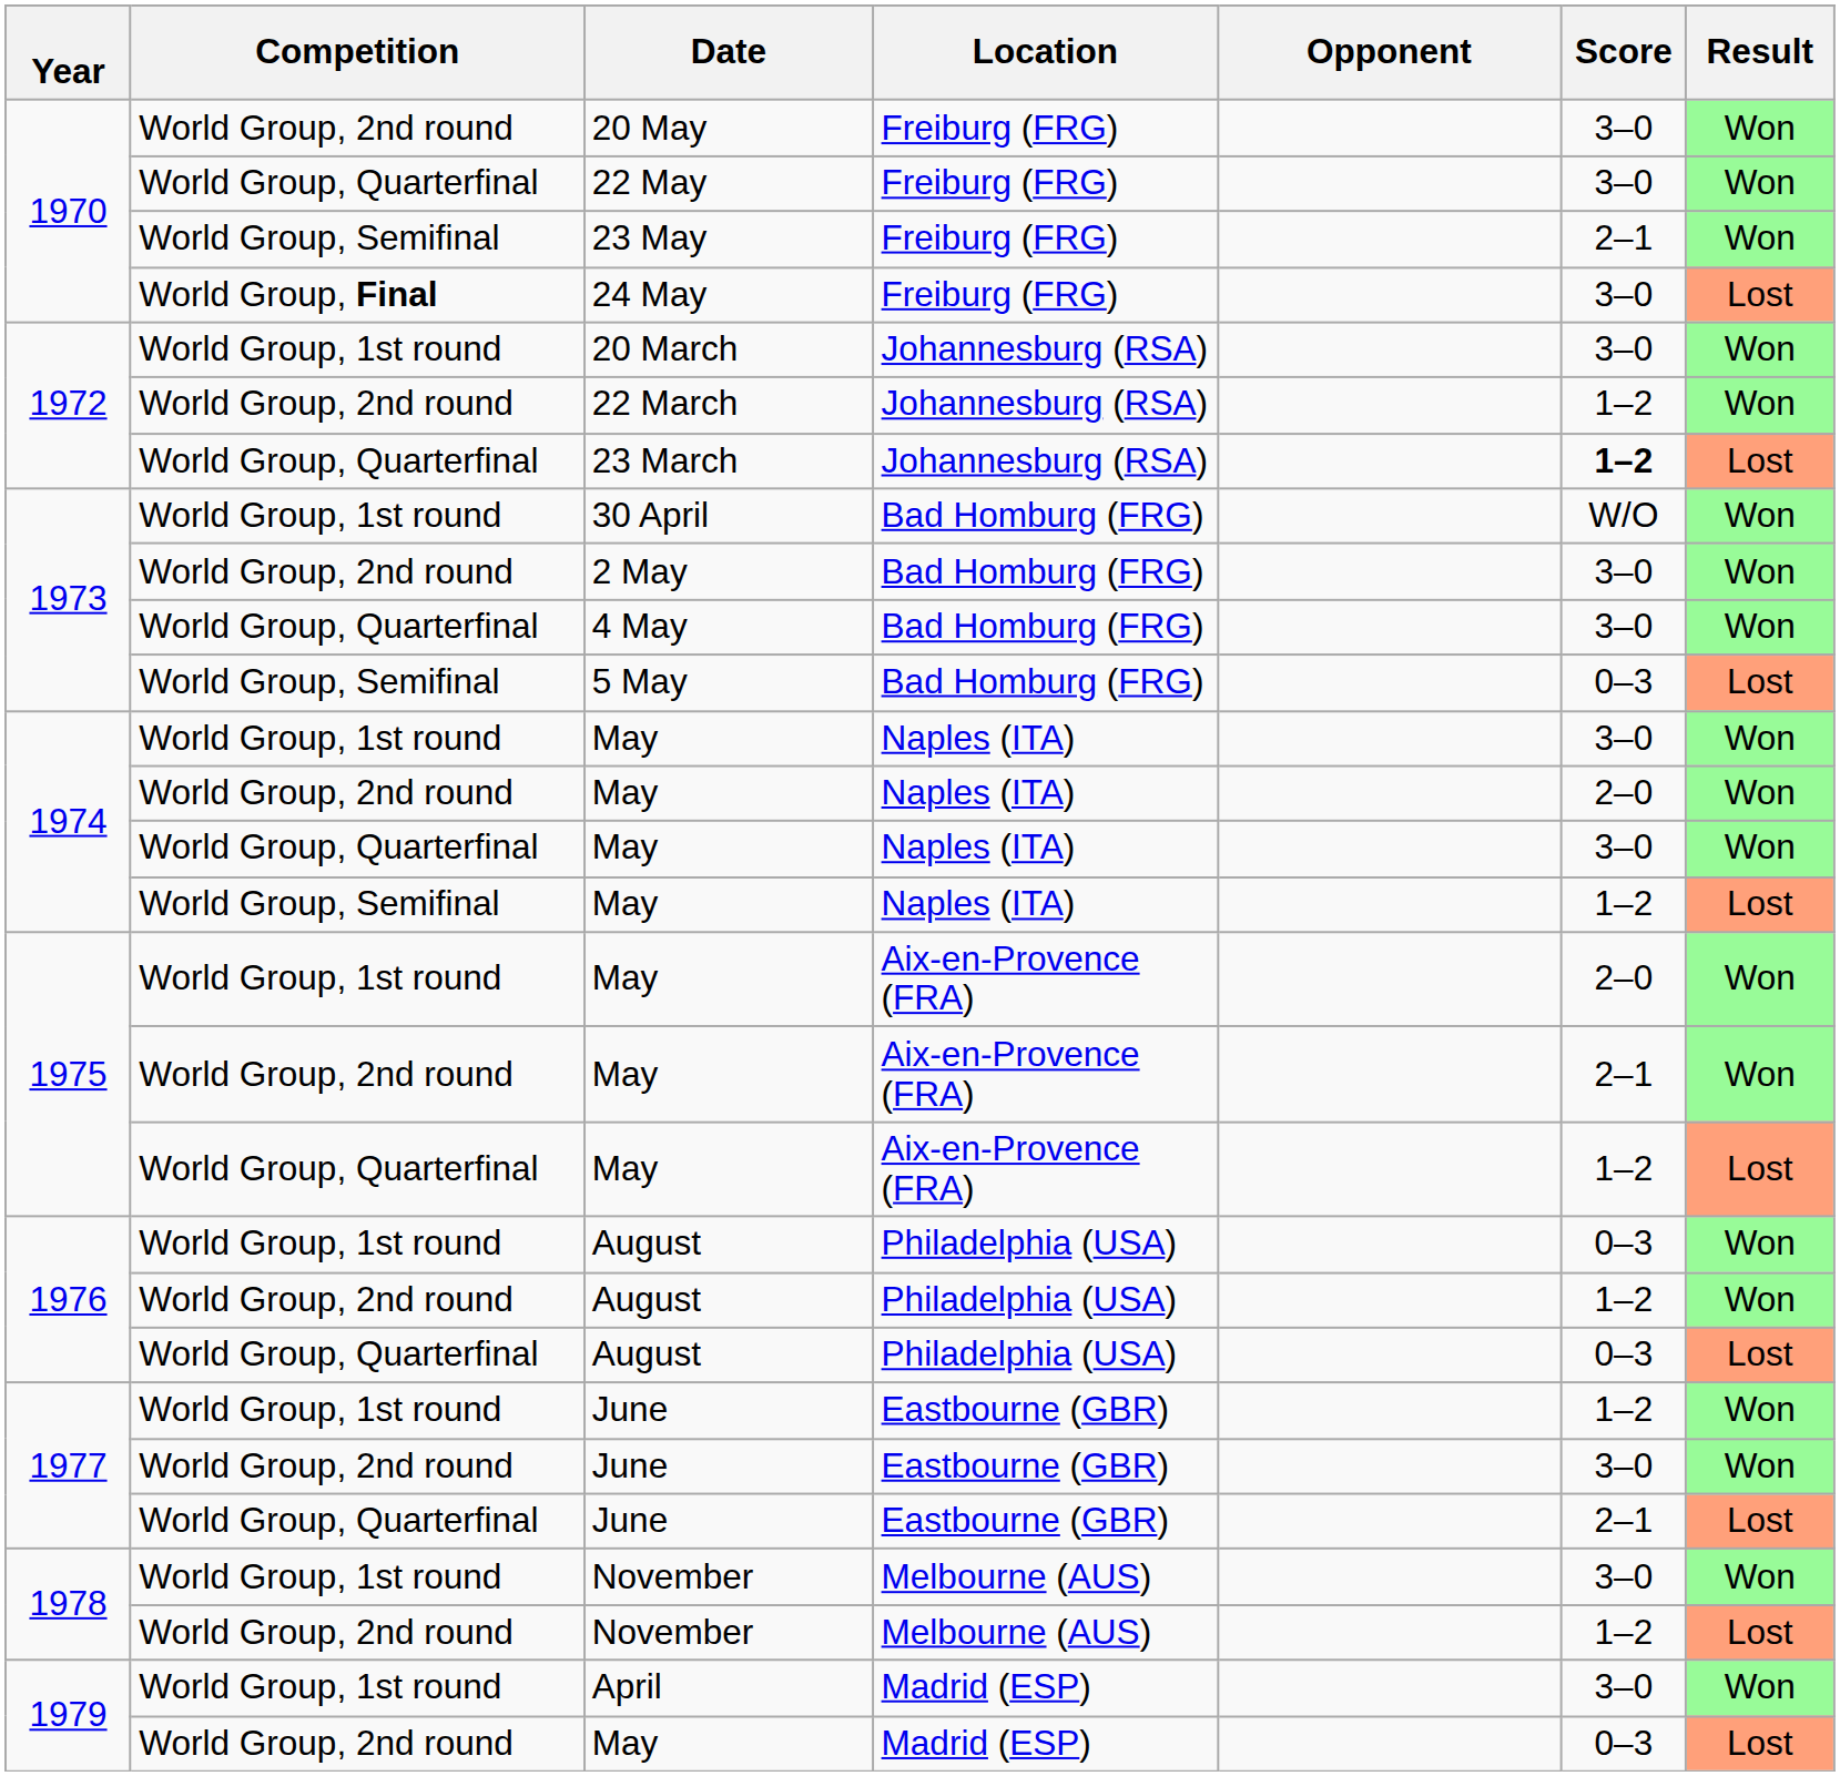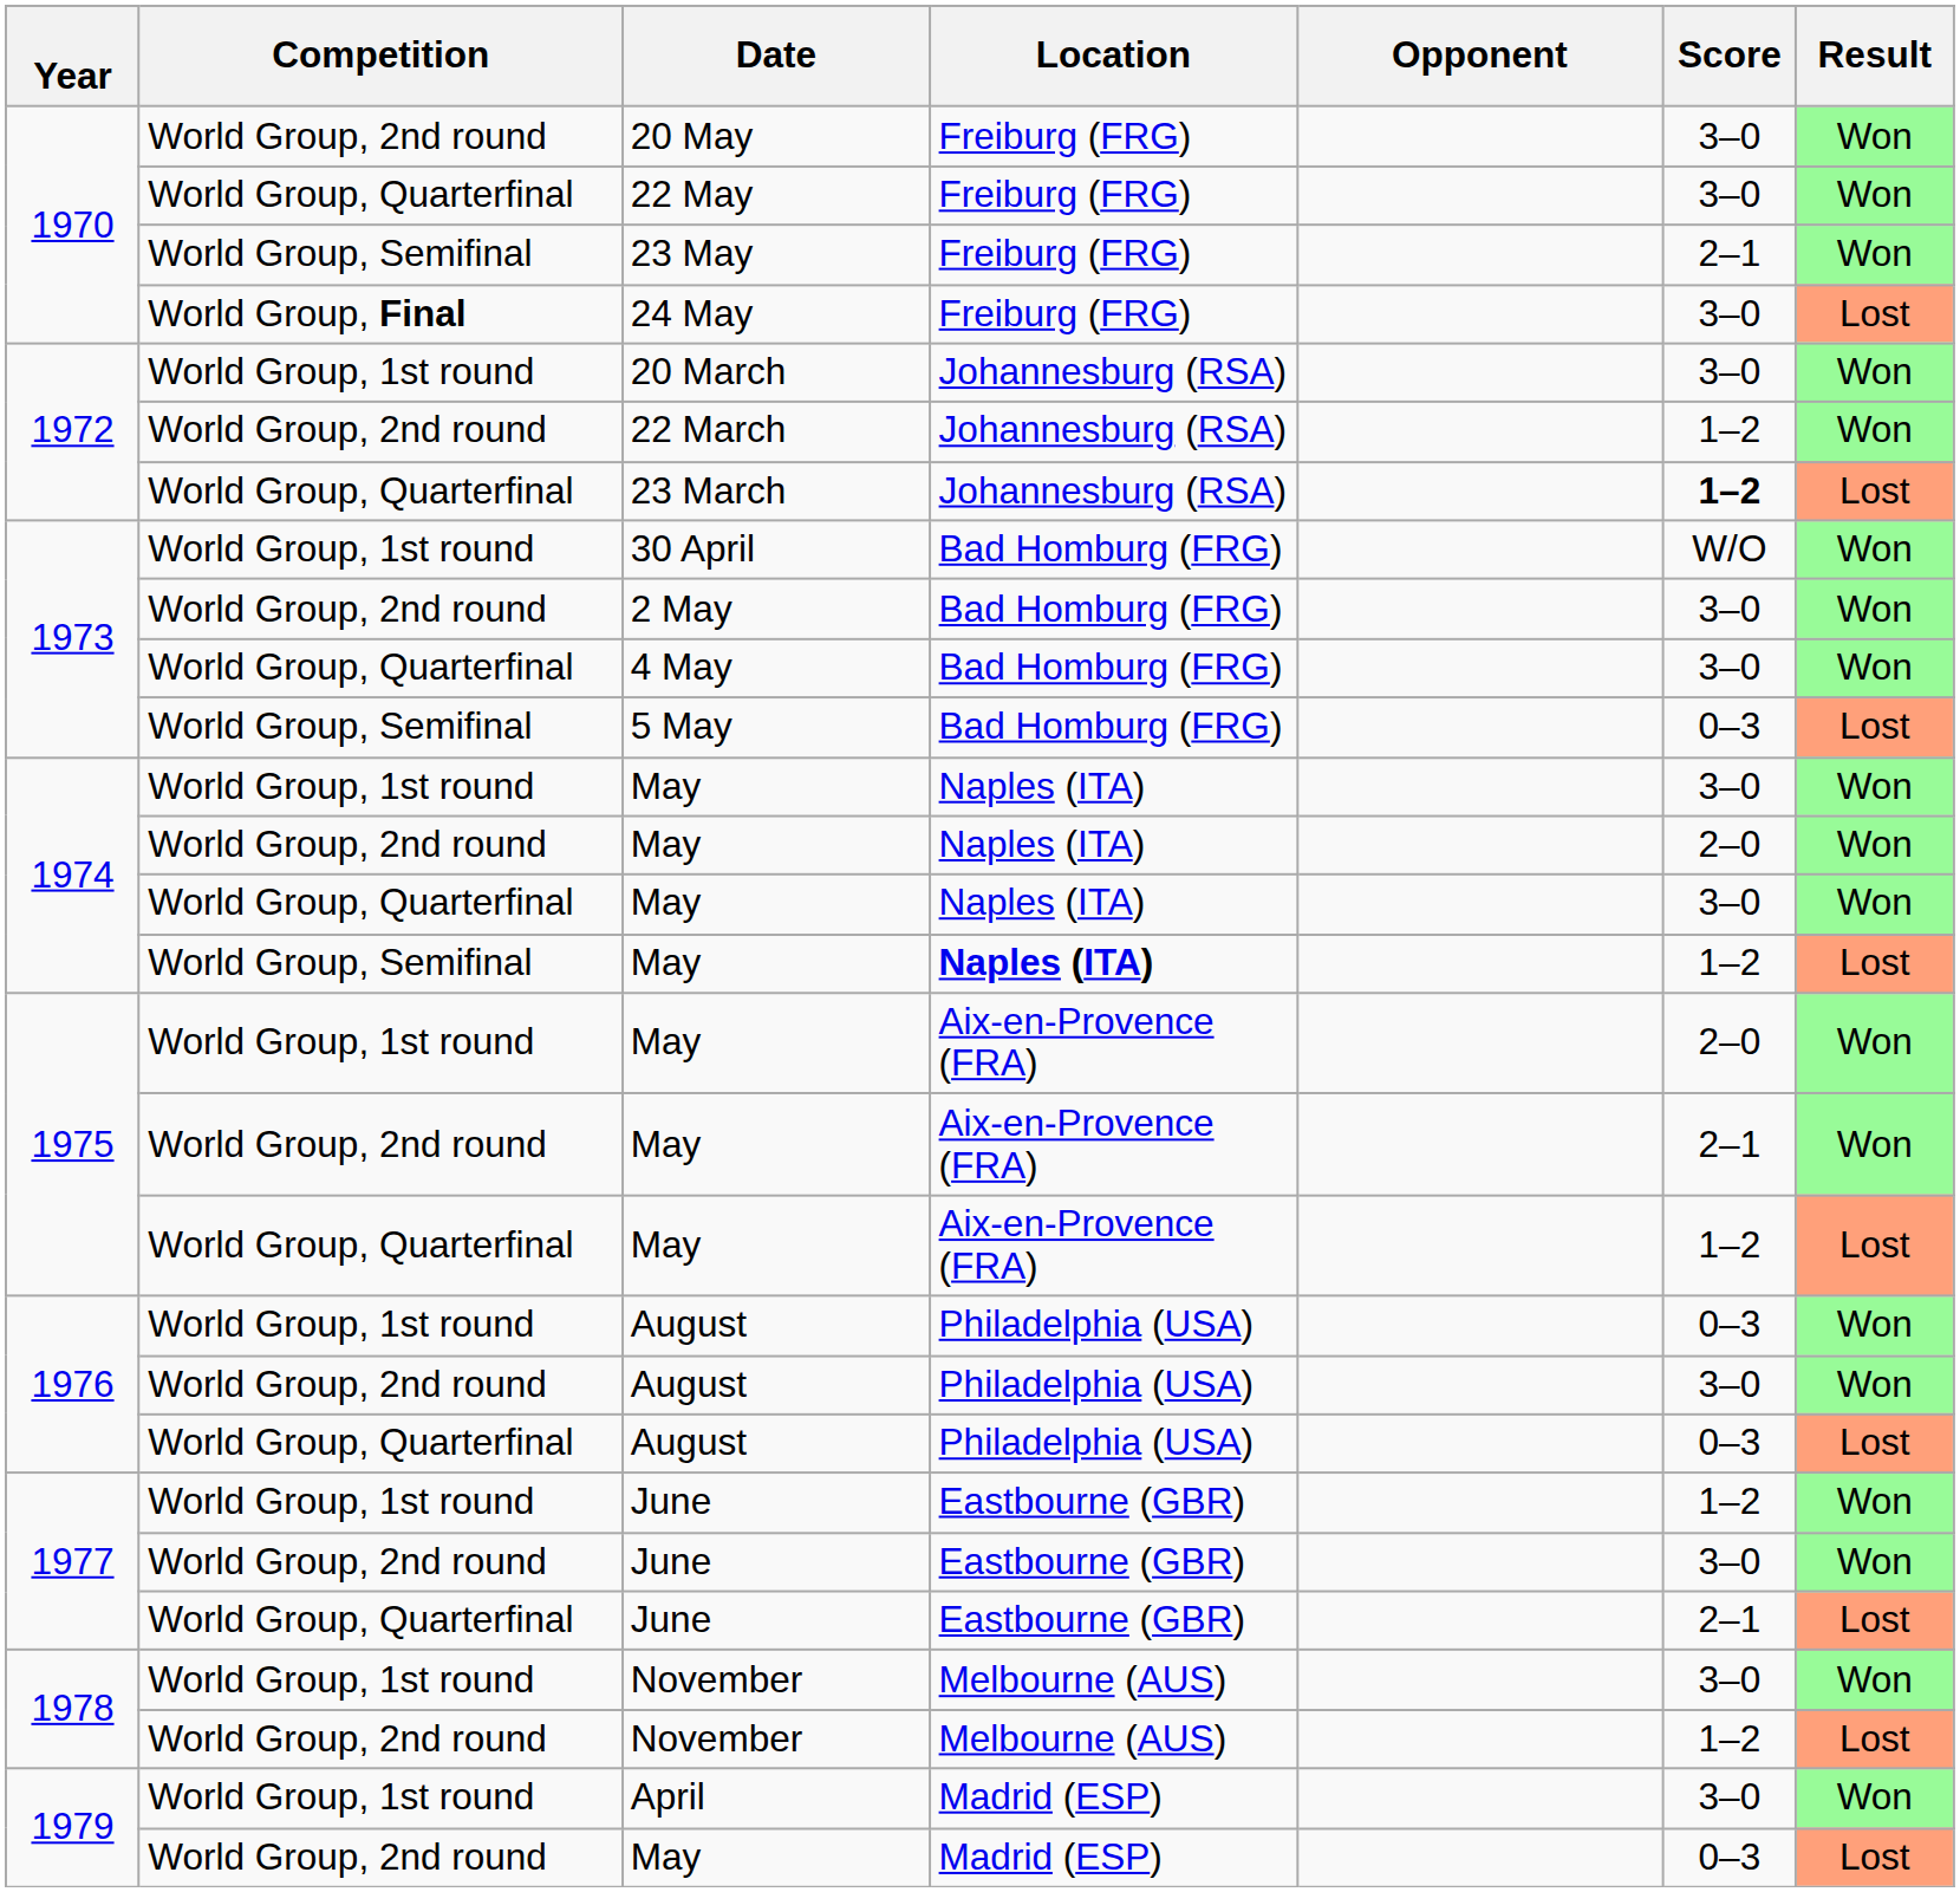 <table class="wikitable collapsible collapsed nowrap">
 <tr>
 <th style="width:50px"><br> Year</th>
 <th style="width:200px">Competition</th>
 <th style="width:125px">Date</th>
 <th style="width:150px">Location</th>
 <th style="width:150px">Opponent</th>
 <th style="width:50px">Score</th>
 <th style="width:60px">Result</th>
 </tr>
 <tr>
 <td align="center" rowspan="4"><a href='#'>1970</a></td>
 <td>World Group, 2nd round</td>
 <td>20 May</td>
 <td><a href='#'>Freiburg</a> (<a href='#'>FRG</a>)</td>
 <td></td>
 <td align="center">3–0</td>
 <td align="center" bgcolor="#98FB98">Won</td>
 </tr>
 <tr>
 <td>World Group, Quarterfinal</td>
 <td>22 May</td>
 <td><a href='#'>Freiburg</a> (<a href='#'>FRG</a>)</td>
 <td></td>
 <td align="center">3–0</td>
 <td align="center" bgcolor="#98FB98">Won</td>
 </tr>
 <tr>
 <td>World Group, Semifinal</td>
 <td>23 May</td>
 <td><a href='#'>Freiburg</a> (<a href='#'>FRG</a>)</td>
 <td></td>
 <td align="center">2–1</td>
 <td align="center" bgcolor="#98FB98">Won</td>
 </tr>
 <tr>
 <td>World Group, <strong>Final</strong></td>
 <td>24 May</td>
 <td><a href='#'>Freiburg</a> (<a href='#'>FRG</a>)</td>
 <td></td>
 <td align="center">3–0</td>
 <td align="center" bgcolor="#FFA07A">Lost</td>
 </tr>
 <tr>
 <td align="center" rowspan="3"><a href='#'>1972</a></td>
 <td>World Group, 1st round</td>
 <td>20 March</td>
 <td><a href='#'>Johannesburg</a> (<a href='#'>RSA</a>)</td>
 <td></td>
 <td align="center">3–0</td>
 <td align="center" bgcolor="#98FB98">Won</td>
 </tr>
 <tr>
 <td>World Group, 2nd round</td>
 <td>22 March</td>
 <td><a href='#'>Johannesburg</a> (<a href='#'>RSA</a>)</td>
 <td></td>
 <td align="center">1–2</td>
 <td align="center" bgcolor="#98FB98">Won</td>
 </tr>
 <tr>
 <td>World Group, Quarterfinal</td>
 <td>23 March</td>
 <td><a href='#'>Johannesburg</a> (<a href='#'>RSA</a>)</td>
 <td></td>
 <td align="center"><strong>1–2</strong></td>
 <td align="center" bgcolor="#FFA07A">Lost</td>
 </tr>
 <tr>
 <td align="center" rowspan="4"><a href='#'>1973</a></td>
 <td>World Group, 1st round</td>
 <td>30 April</td>
 <td><a href='#'>Bad Homburg</a> (<a href='#'>FRG</a>)</td>
 <td></td>
 <td align="center">W/O</td>
 <td align="center" bgcolor="#98FB98">Won</td>
 </tr>
 <tr>
 <td>World Group, 2nd round</td>
 <td>2 May</td>
 <td><a href='#'>Bad Homburg</a> (<a href='#'>FRG</a>)</td>
 <td></td>
 <td align="center">3–0</td>
 <td align="center" bgcolor="#98FB98">Won</td>
 </tr>
 <tr>
 <td>World Group, Quarterfinal</td>
 <td>4 May</td>
 <td><a href='#'>Bad Homburg</a> (<a href='#'>FRG</a>)</td>
 <td></td>
 <td align="center">3–0</td>
 <td align="center" bgcolor="#98FB98">Won</td>
 </tr>
 <tr>
 <td>World Group, Semifinal</td>
 <td>5 May</td>
 <td><a href='#'>Bad Homburg</a> (<a href='#'>FRG</a>)</td>
 <td></td>
 <td align="center">0–3</td>
 <td align="center" bgcolor="#FFA07A">Lost</td>
 </tr>
 <tr>
 <td align="center" rowspan="4"><a href='#'>1974</a></td>
 <td>World Group, 1st round</td>
 <td>May</td>
 <td><a href='#'>Naples</a> (<a href='#'>ITA</a>)</td>
 <td></td>
 <td align="center">3–0</td>
 <td align="center" bgcolor="#98FB98">Won</td>
 </tr>
 <tr>
 <td>World Group, 2nd round</td>
 <td>May</td>
 <td><a href='#'>Naples</a> (<a href='#'>ITA</a>)</td>
 <td></td>
 <td align="center">2–0</td>
 <td align="center" bgcolor="#98FB98">Won</td>
 </tr>
 <tr>
 <td>World Group, Quarterfinal</td>
 <td>May</td>
 <td><a href='#'>Naples</a> (<a href='#'>ITA</a>)</td>
 <td></td>
 <td align="center">3–0</td>
 <td align="center" bgcolor="#98FB98">Won</td>
 </tr>
 <tr>
 <td>World Group, Semifinal</td>
 <td>May</td>
-<td><a href='#'>Naples</a> (<a href='#'>ITA</a>)</td>
+<td><strong><a href='#'>Naples</a> (<a href='#'>ITA</a>)</strong></td>
 <td></td>
 <td align="center">1–2</td>
 <td align="center" bgcolor="#FFA07A">Lost</td>
 </tr>
 <tr>
 <td align="center" rowspan="3"><a href='#'>1975</a></td>
 <td>World Group, 1st round</td>
 <td>May</td>
 <td><a href='#'>Aix-en-Provence</a> (<a href='#'>FRA</a>)</td>
 <td></td>
 <td align="center">2–0</td>
 <td align="center" bgcolor="#98FB98">Won</td>
 </tr>
 <tr>
 <td>World Group, 2nd round</td>
 <td>May</td>
 <td><a href='#'>Aix-en-Provence</a> (<a href='#'>FRA</a>)</td>
 <td></td>
 <td align="center">2–1</td>
 <td align="center" bgcolor="#98FB98">Won</td>
 </tr>
 <tr>
 <td>World Group, Quarterfinal</td>
 <td>May</td>
 <td><a href='#'>Aix-en-Provence</a> (<a href='#'>FRA</a>)</td>
 <td></td>
 <td align="center">1–2</td>
 <td align="center" bgcolor="#FFA07A">Lost</td>
 </tr>
 <tr>
 <td align="center" rowspan="3"><a href='#'>1976</a></td>
 <td>World Group, 1st round</td>
 <td>August</td>
 <td><a href='#'>Philadelphia</a> (<a href='#'>USA</a>)</td>
 <td></td>
 <td align="center">0–3</td>
 <td align="center" bgcolor="#98FB98">Won</td>
 </tr>
 <tr>
 <td>World Group, 2nd round</td>
 <td>August</td>
 <td><a href='#'>Philadelphia</a> (<a href='#'>USA</a>)</td>
 <td></td>
-<td align="center">1–2</td>
+<td align="center">3–0</td>
 <td align="center" bgcolor="#98FB98">Won</td>
 </tr>
 <tr>
 <td>World Group, Quarterfinal</td>
 <td>August</td>
 <td><a href='#'>Philadelphia</a> (<a href='#'>USA</a>)</td>
 <td></td>
 <td align="center">0–3</td>
 <td align="center" bgcolor="#FFA07A">Lost</td>
 </tr>
 <tr>
 <td align="center" rowspan="3"><a href='#'>1977</a></td>
 <td>World Group, 1st round</td>
 <td>June</td>
 <td><a href='#'>Eastbourne</a> (<a href='#'>GBR</a>)</td>
 <td></td>
 <td align="center">1–2</td>
 <td align="center" bgcolor="#98FB98">Won</td>
 </tr>
 <tr>
 <td>World Group, 2nd round</td>
 <td>June</td>
 <td><a href='#'>Eastbourne</a> (<a href='#'>GBR</a>)</td>
 <td></td>
 <td align="center">3–0</td>
 <td align="center" bgcolor="#98FB98">Won</td>
 </tr>
 <tr>
 <td>World Group, Quarterfinal</td>
 <td>June</td>
 <td><a href='#'>Eastbourne</a> (<a href='#'>GBR</a>)</td>
 <td></td>
 <td align="center">2–1</td>
 <td align="center" bgcolor="#FFA07A">Lost</td>
 </tr>
 <tr>
 <td align="center" rowspan="2"><a href='#'>1978</a></td>
 <td>World Group, 1st round</td>
 <td>November</td>
 <td><a href='#'>Melbourne</a> (<a href='#'>AUS</a>)</td>
 <td></td>
 <td align="center">3–0</td>
 <td align="center" bgcolor="#98FB98">Won</td>
 </tr>
 <tr>
 <td>World Group, 2nd round</td>
 <td>November</td>
 <td><a href='#'>Melbourne</a> (<a href='#'>AUS</a>)</td>
 <td></td>
 <td align="center">1–2</td>
 <td align="center" bgcolor="#FFA07A">Lost</td>
 </tr>
 <tr>
 <td align="center" rowspan="2"><a href='#'>1979</a></td>
 <td>World Group, 1st round</td>
 <td>April</td>
 <td><a href='#'>Madrid</a> (<a href='#'>ESP</a>)</td>
 <td></td>
 <td align="center">3–0</td>
 <td align="center" bgcolor="#98FB98">Won</td>
 </tr>
 <tr>
 <td>World Group, 2nd round</td>
 <td>May</td>
 <td><a href='#'>Madrid</a> (<a href='#'>ESP</a>)</td>
 <td></td>
 <td align="center">0–3</td>
 <td align="center" bgcolor="#FFA07A">Lost</td>
 </tr>
 </table>
